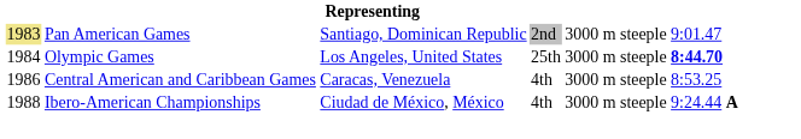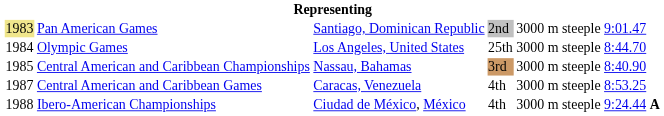 <table>
 <tr>
 <th colspan="6">Representing </th>
 </tr>
 <tr>
 <td style="background: khaki;">1983</td>
 <td><a href='#'>Pan American Games</a></td>
 <td><a href='#'>Santiago, Dominican Republic</a></td>
 <td bgcolor=silver>2nd</td>
 <td>3000 m steeple</td>
 <td><a href='#'>9:01.47</a></td>
 </tr>
 <tr>
 <td>1984</td>
 <td><a href='#'>Olympic Games</a></td>
 <td><a href='#'>Los Angeles, United States</a></td>
 <td>25th</td>
 <td>3000 m steeple</td>
-<td><strong><a href='#'>8:44.70</a></strong></td>
+<td><a href='#'>8:44.70</a></td>
 </tr>
 <tr>
-<td>1986</td>
+<td>1985</td>
+<td><a href='#'>Central American and Caribbean Championships</a></td>
+<td><a href='#'>Nassau, Bahamas</a></td>
+<td bgcolor="cc9966">3rd</td>
+<td>3000 m steeple</td>
+<td><a href='#'>8:40.90</a></td>
+</tr>
+<tr>
+<td>1987</td>
 <td><a href='#'>Central American and Caribbean Games</a></td>
 <td><a href='#'>Caracas, Venezuela</a></td>
 <td>4th</td>
 <td>3000 m steeple</td>
 <td><a href='#'>8:53.25</a></td>
 </tr>
 <tr>
 <td>1988</td>
 <td><a href='#'>Ibero-American Championships</a></td>
 <td><a href='#'>Ciudad de México</a>, <a href='#'>México</a></td>
 <td>4th</td>
 <td>3000 m steeple</td>
 <td><a href='#'>9:24.44</a> <strong>A</strong></td>
 </tr>
 </table>
